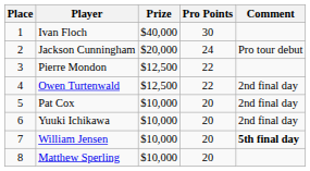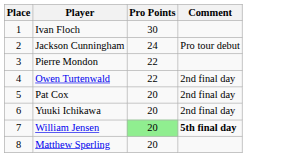 <table class="wikitable">
 <tr>
 <th>Place</th>
 <th>Player</th>
-<th>Prize</th>
 <th>Pro Points</th>
 <th>Comment</th>
 </tr>
 <tr>
 <td align=center>1</td>
 <td> Ivan Floch</td>
-<td align=center>$40,000</td>
 <td align=center>30</td>
 <td></td>
 </tr>
 <tr>
 <td align=center>2</td>
 <td> Jackson Cunningham</td>
-<td align=center>$20,000</td>
 <td align=center>24</td>
 <td>Pro tour debut</td>
 </tr>
 <tr>
 <td align=center>3</td>
 <td> Pierre Mondon</td>
-<td align=center>$12,500</td>
 <td align=center>22</td>
 <td></td>
 </tr>
 <tr>
 <td align=center>4</td>
 <td> <a href='#'>Owen Turtenwald</a></td>
-<td align=center>$12,500</td>
 <td align=center>22</td>
 <td>2nd final day</td>
 </tr>
 <tr>
 <td align=center>5</td>
 <td> Pat Cox</td>
-<td align=center>$10,000</td>
 <td align=center>20</td>
 <td>2nd final day</td>
 </tr>
 <tr>
 <td align=center>6</td>
 <td> Yuuki Ichikawa</td>
-<td align=center>$10,000</td>
 <td align=center>20</td>
 <td>2nd final day</td>
 </tr>
 <tr>
 <td align=center>7</td>
 <td> <a href='#'>William Jensen</a></td>
-<td align=center>$10,000</td>
-<td align=center>20</td>
+<td align=center style="background: lightgreen;">20</td>
 <td><strong>5th final day</strong></td>
 </tr>
 <tr>
 <td align=center>8</td>
 <td> <a href='#'>Matthew Sperling</a></td>
-<td align=center>$10,000</td>
 <td align=center>20</td>
 <td></td>
 </tr>
 </table>
